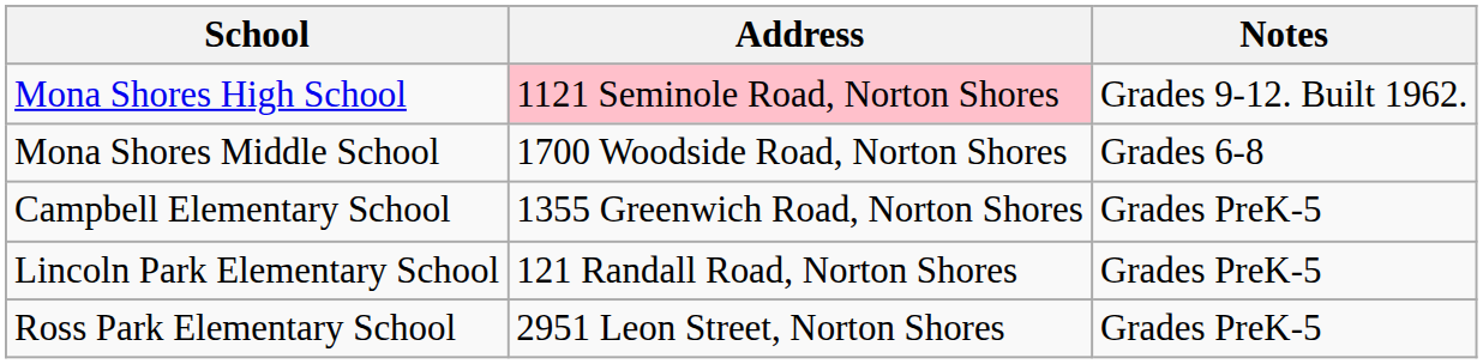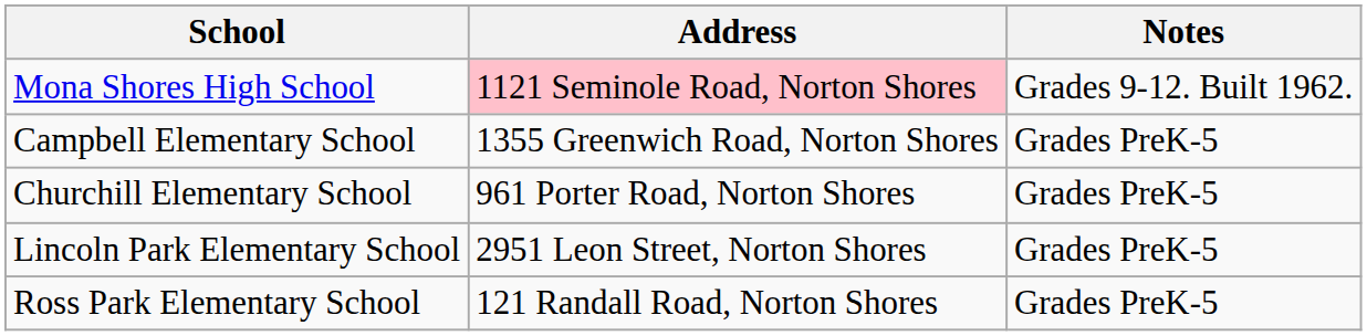 <table class="wikitable">
 <tr>
 <th>School</th>
 <th>Address</th>
 <th>Notes</th>
 </tr>
 <tr>
 <td><a href='#'>Mona Shores High School</a></td>
 <td style="background: pink;">1121 Seminole Road, Norton Shores</td>
 <td>Grades 9-12. Built 1962.</td>
 </tr>
 <tr>
-<td>Mona Shores Middle School</td>
-<td>1700 Woodside Road, Norton Shores</td>
-<td>Grades 6-8</td>
-</tr>
-<tr>
 <td>Campbell Elementary School</td>
 <td>1355 Greenwich Road, Norton Shores</td>
 <td>Grades PreK-5</td>
 </tr>
 <tr>
+<td>Churchill Elementary School</td>
+<td>961 Porter Road, Norton Shores</td>
+<td>Grades PreK-5</td>
+</tr>
+<tr>
 <td>Lincoln Park Elementary School</td>
-<td>121 Randall Road, Norton Shores</td>
+<td>2951 Leon Street, Norton Shores</td>
 <td>Grades PreK-5</td>
 </tr>
 <tr>
 <td>Ross Park Elementary School</td>
-<td>2951 Leon Street, Norton Shores</td>
+<td>121 Randall Road, Norton Shores</td>
 <td>Grades PreK-5</td>
 </tr>
 </table>
